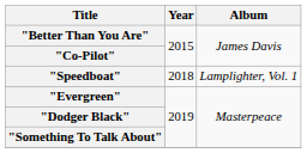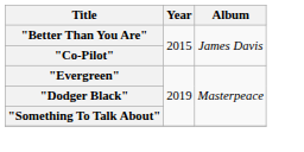 <table class="wikitable plainrowheaders" style="text-align:center;">
 <tr>
 <th scope="col">Title</th>
 <th scope="col">Year</th>
 <th scope="col">Album</th>
 </tr>
 <tr>
 <th scope="row">"Better Than You Are"</th>
 <td rowspan="2">2015</td>
 <td rowspan="2"><em>James Davis</em></td>
 </tr>
 <tr>
 <th scope="row">"Co-Pilot"</th>
 </tr>
 <tr>
-<th scope="row">"Speedboat"</th>
-<td>2018</td>
-<td><em>Lamplighter, Vol. 1</em></td>
-</tr>
-<tr>
 <th scope="row">"Evergreen"</th>
 <td rowspan="3">2019</td>
 <td rowspan="3"><em>Masterpeace</em></td>
 </tr>
 <tr>
 <th scope="row">"Dodger Black"</th>
 </tr>
 <tr>
 <th scope="row">"Something To Talk About"</th>
 </tr>
 <tr>
 </tr>
 </table>
